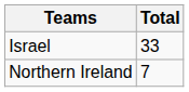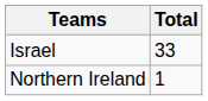 <table class="wikitable">
 <tr>
 <th>Teams</th>
 <th>Total</th>
 </tr>
 <tr>
 <td>Israel</td>
 <td>33</td>
 </tr>
 <tr>
 <td>Northern Ireland</td>
-<td>7</td>
+<td>1</td>
 </tr>
 </table>
